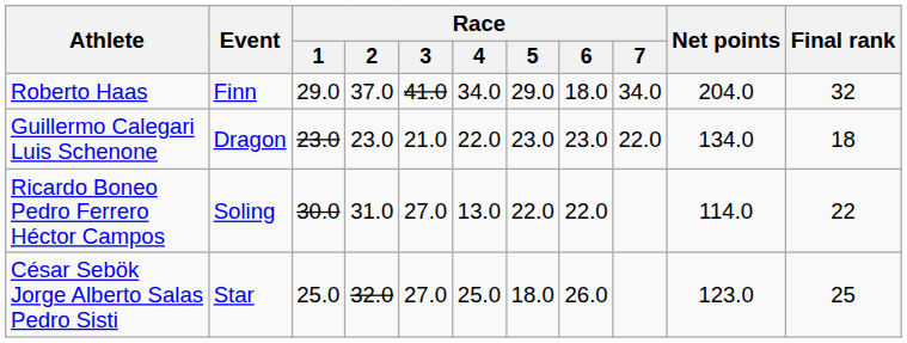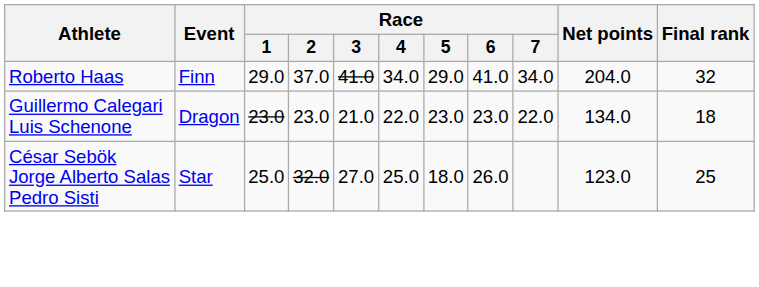 <table class="wikitable" border="1" style="font-size:90%">
 <tr>
 <th rowspan="2">Athlete</th>
 <th rowspan="2">Event</th>
 <th colspan=7>Race</th>
 <th rowspan=2>Net points</th>
 <th rowspan=2>Final rank</th>
 </tr>
 <tr style="font-size:95%">
 <th>1</th>
 <th>2</th>
 <th>3</th>
 <th>4</th>
 <th>5</th>
 <th>6</th>
 <th>7</th>
 </tr>
 <tr align=center>
 <td align=left><a href='#'>Roberto Haas</a></td>
 <td align=left><a href='#'>Finn</a></td>
 <td>29.0</td>
 <td>37.0</td>
 <td><s>41.0 </s></td>
 <td>34.0</td>
 <td>29.0</td>
-<td>18.0</td>
+<td>41.0</td>
 <td>34.0</td>
 <td>204.0</td>
 <td>32</td>
 </tr>
 <tr align=center>
 <td align=left><a href='#'>Guillermo Calegari</a><br><a href='#'>Luis Schenone</a></td>
 <td align=left><a href='#'>Dragon</a></td>
 <td><s>23.0 </s></td>
 <td>23.0</td>
 <td>21.0</td>
 <td>22.0</td>
 <td>23.0</td>
 <td>23.0</td>
 <td>22.0</td>
 <td>134.0</td>
 <td>18</td>
 </tr>
 <tr align=center>
-<td align=left><a href='#'>Ricardo Boneo</a><br><a href='#'>Pedro Ferrero</a><br><a href='#'>Héctor Campos</a></td>
-<td align=left><a href='#'>Soling</a></td>
-<td><s>30.0 </s></td>
-<td>31.0</td>
-<td>27.0</td>
-<td>13.0</td>
-<td>22.0</td>
-<td>22.0</td>
-<td></td>
-<td>114.0</td>
-<td>22</td>
-</tr>
-<tr align=center>
 <td align=left><a href='#'>César Sebök</a><br><a href='#'>Jorge Alberto Salas</a><br><a href='#'>Pedro Sisti</a></td>
 <td align=left><a href='#'>Star</a></td>
 <td>25.0</td>
 <td><s>32.0 </s></td>
 <td>27.0</td>
 <td>25.0</td>
 <td>18.0</td>
 <td>26.0</td>
 <td></td>
 <td>123.0</td>
 <td>25</td>
 </tr>
 </table>
